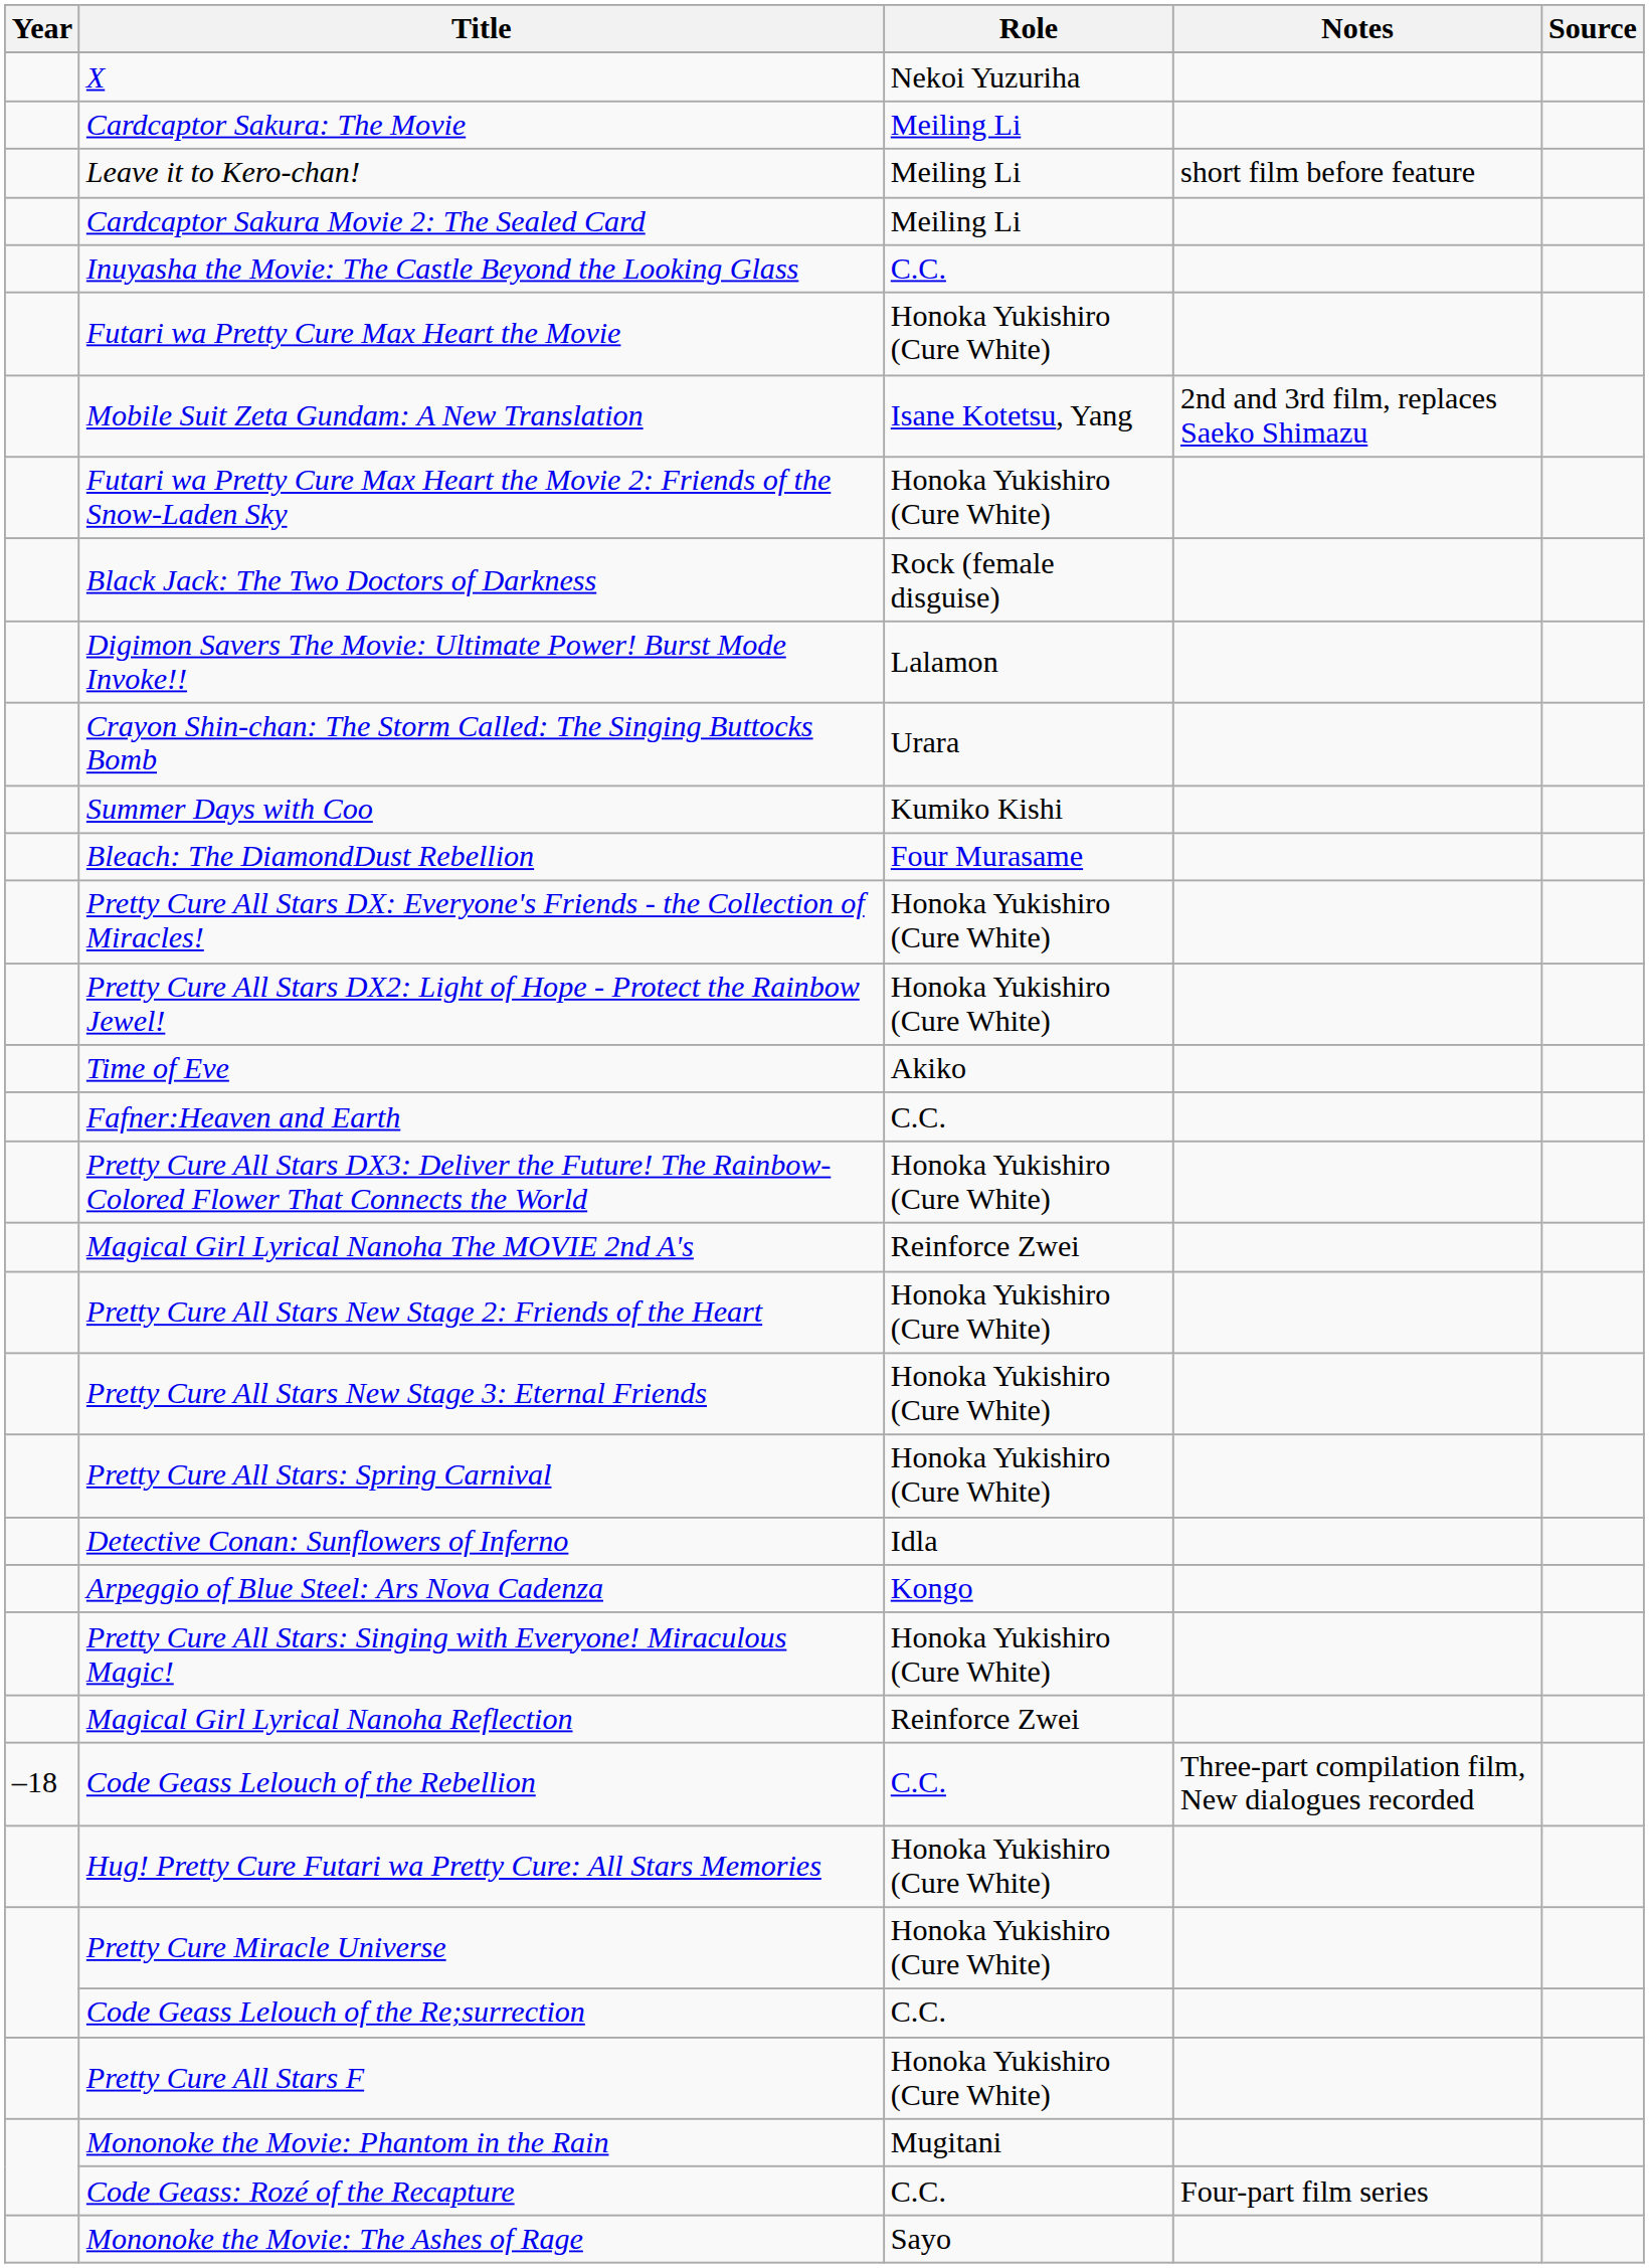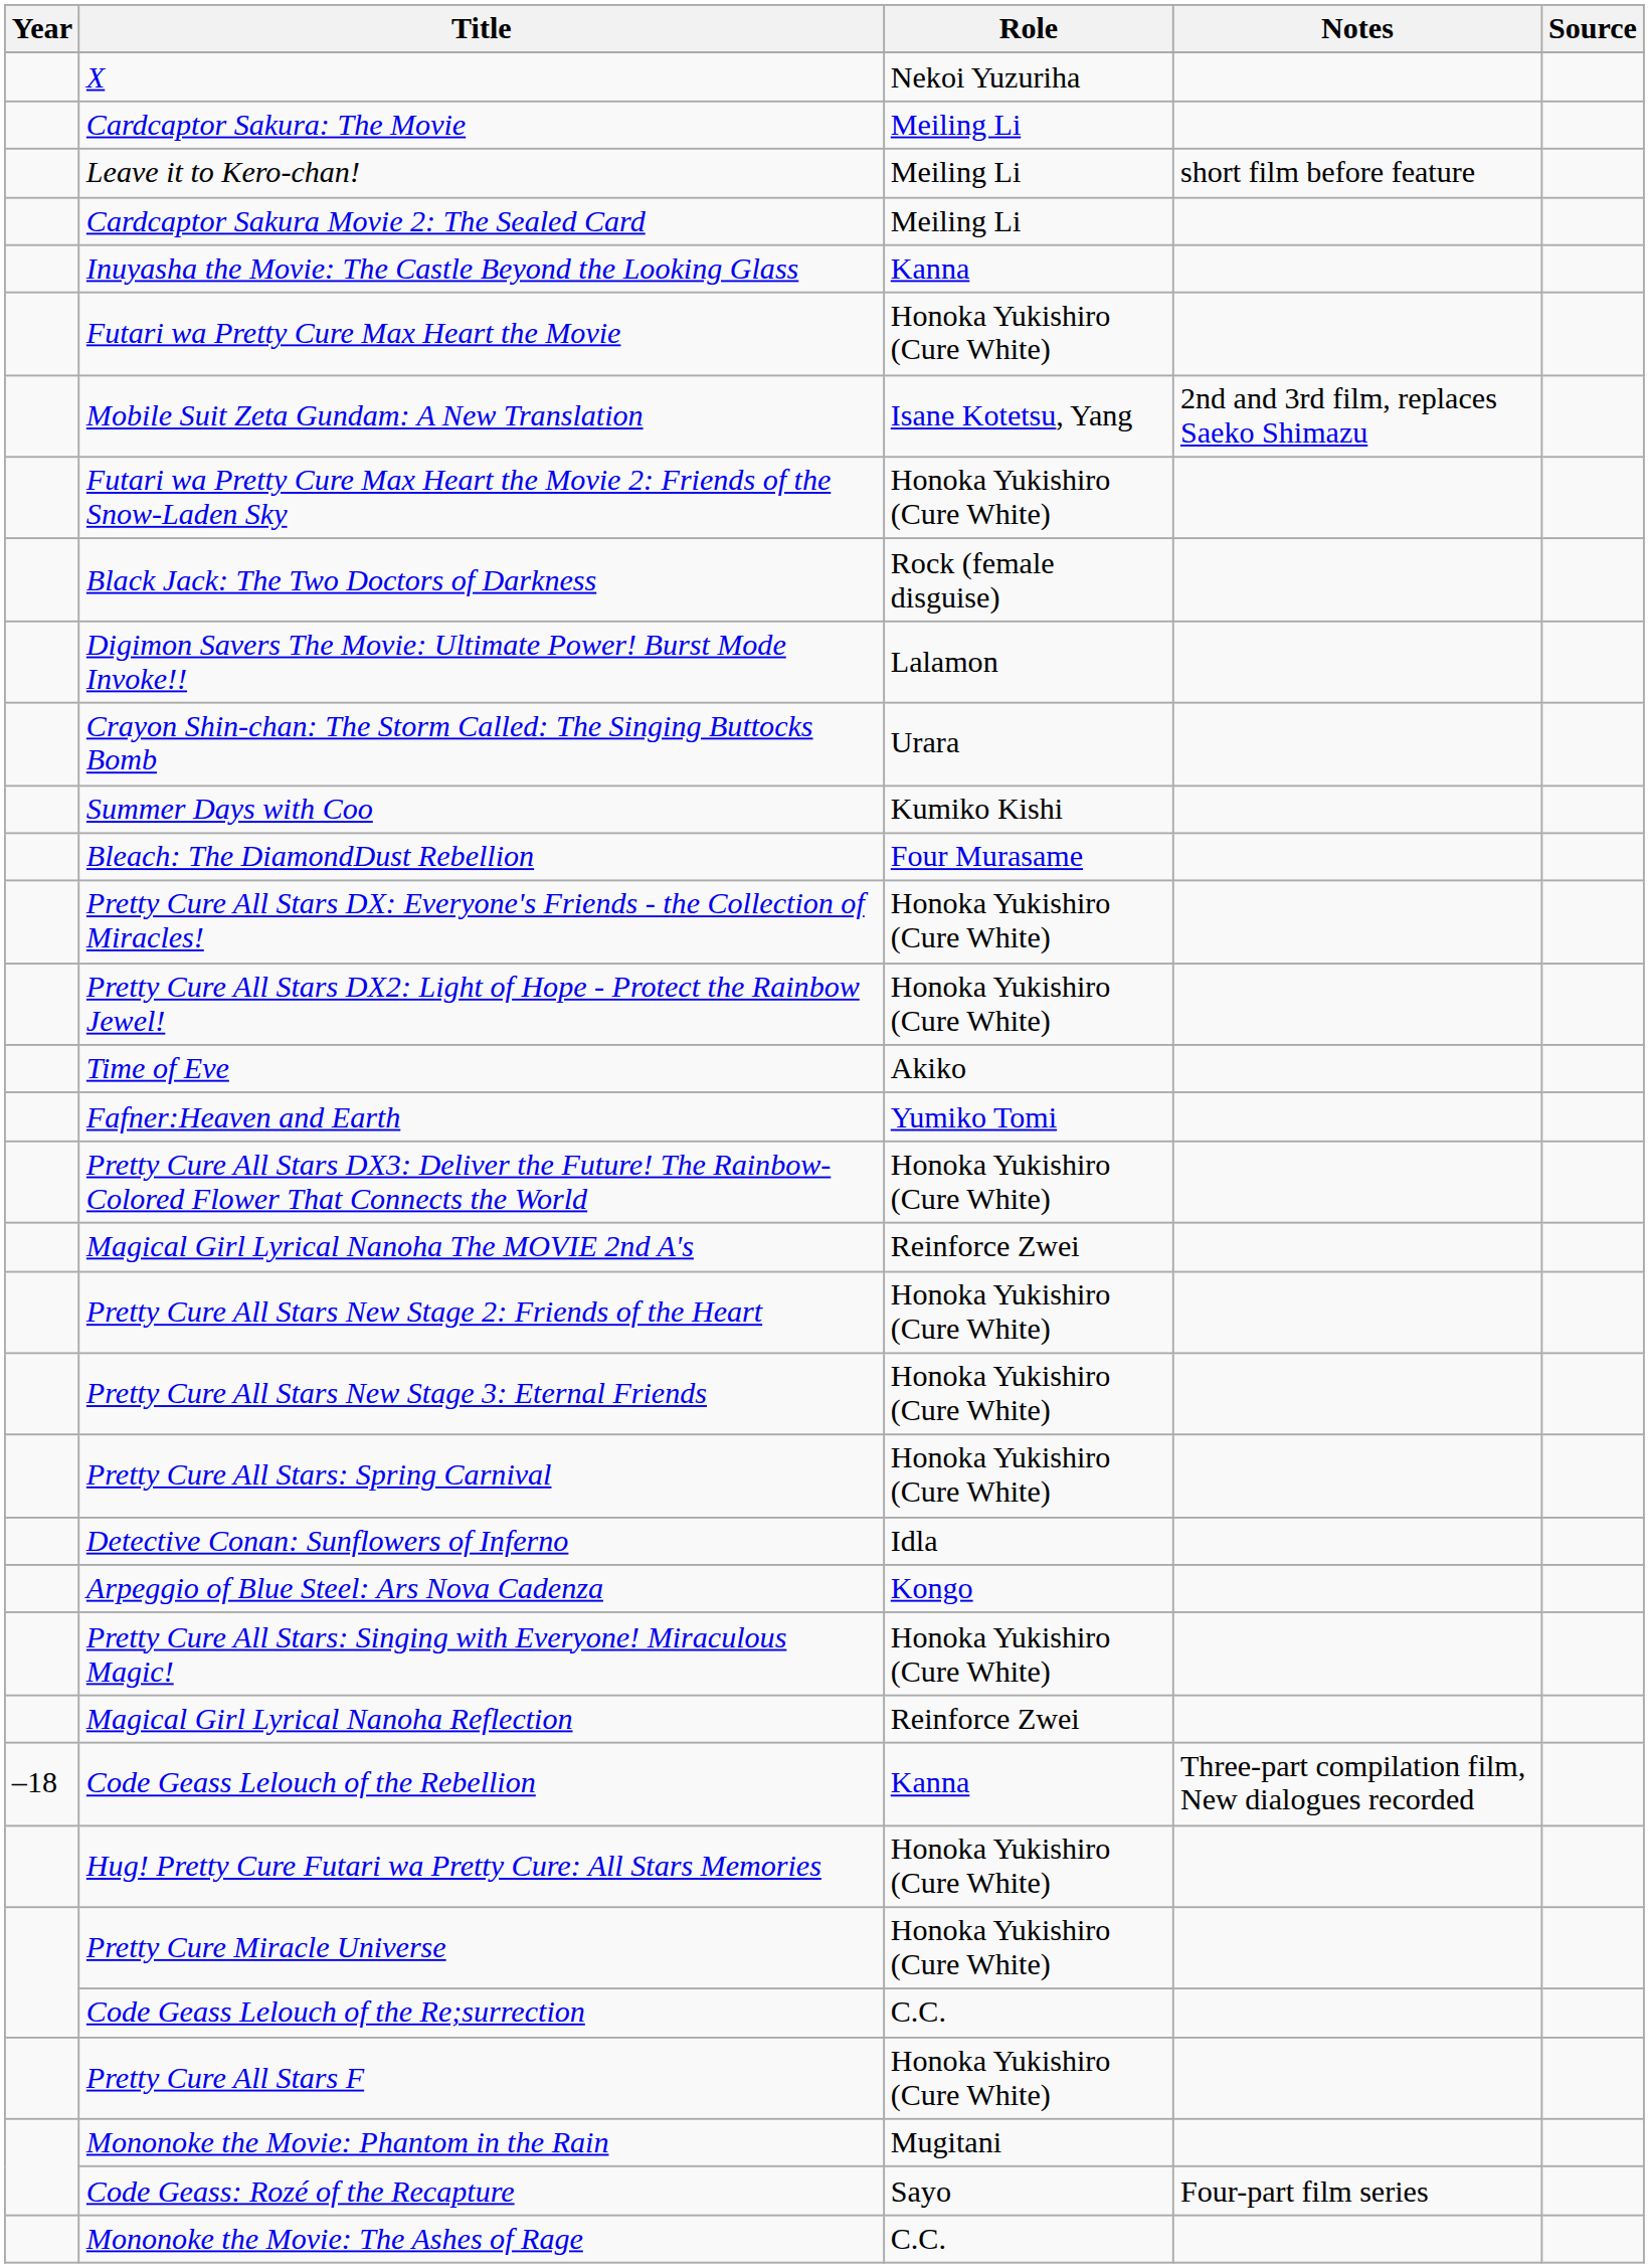 <table class="wikitable sortable plainrowheaders">
 <tr>
 <th>Year</th>
 <th>Title</th>
 <th>Role</th>
 <th class="unsortable">Notes</th>
 <th class="unsortable">Source</th>
 </tr>
 <tr>
 </tr>
 <tr>
 <td></td>
 <td><em><a href='#'>X</a></em></td>
 <td>Nekoi Yuzuriha</td>
 <td></td>
 <td></td>
 </tr>
 <tr>
 <td></td>
 <td><em><a href='#'>Cardcaptor Sakura: The Movie</a></em></td>
 <td><a href='#'>Meiling Li</a></td>
 <td></td>
 <td></td>
 </tr>
 <tr>
 <td></td>
 <td><em>Leave it to Kero-chan!</em></td>
 <td>Meiling Li</td>
 <td>short film before feature</td>
 <td></td>
 </tr>
 <tr>
 <td></td>
 <td><em><a href='#'>Cardcaptor Sakura Movie 2: The Sealed Card</a></em></td>
 <td>Meiling Li</td>
 <td></td>
 <td></td>
 </tr>
 <tr>
 <td></td>
 <td><em><a href='#'>Inuyasha the Movie: The Castle Beyond the Looking Glass</a></em></td>
-<td><a href='#'>C.C.</a></td>
+<td><a href='#'>Kanna</a></td>
 <td></td>
 <td></td>
 </tr>
 <tr>
 <td></td>
 <td><em><a href='#'>Futari wa Pretty Cure Max Heart the Movie</a></em></td>
 <td>Honoka Yukishiro (Cure White)</td>
 <td></td>
 <td></td>
 </tr>
 <tr>
 <td></td>
 <td><em><a href='#'>Mobile Suit Zeta Gundam: A New Translation</a></em></td>
 <td><a href='#'>Isane Kotetsu</a>, Yang</td>
 <td>2nd and 3rd film, replaces <a href='#'>Saeko Shimazu</a></td>
 <td></td>
 </tr>
 <tr>
 <td></td>
 <td><em><a href='#'>Futari wa Pretty Cure Max Heart the Movie 2: Friends of the Snow-Laden Sky</a></em></td>
 <td>Honoka Yukishiro (Cure White)</td>
 <td></td>
 <td></td>
 </tr>
 <tr>
 <td></td>
 <td><em><a href='#'>Black Jack: The Two Doctors of Darkness</a></em></td>
 <td>Rock (female disguise)</td>
 <td></td>
 <td></td>
 </tr>
 <tr>
 <td></td>
 <td><em><a href='#'>Digimon Savers The Movie: Ultimate Power! Burst Mode Invoke!!</a></em></td>
 <td>Lalamon</td>
 <td></td>
 <td></td>
 </tr>
 <tr>
 <td></td>
 <td><em><a href='#'>Crayon Shin-chan: The Storm Called: The Singing Buttocks Bomb</a></em></td>
 <td>Urara</td>
 <td></td>
 <td></td>
 </tr>
 <tr>
 <td></td>
 <td><em><a href='#'>Summer Days with Coo</a></em></td>
 <td>Kumiko Kishi</td>
 <td></td>
 <td></td>
 </tr>
 <tr>
 <td></td>
 <td><em><a href='#'>Bleach: The DiamondDust Rebellion</a></em></td>
 <td><a href='#'>Four Murasame</a></td>
 <td></td>
 <td></td>
 </tr>
 <tr>
 <td></td>
 <td><em><a href='#'>Pretty Cure All Stars DX: Everyone's Friends - the Collection of Miracles!</a></em></td>
 <td>Honoka Yukishiro (Cure White)</td>
 <td></td>
 <td></td>
 </tr>
 <tr>
 <td></td>
 <td><em><a href='#'>Pretty Cure All Stars DX2: Light of Hope - Protect the Rainbow Jewel!</a></em></td>
 <td>Honoka Yukishiro (Cure White)</td>
 <td></td>
 <td></td>
 </tr>
 <tr>
 <td></td>
 <td><em><a href='#'>Time of Eve</a></em></td>
 <td>Akiko</td>
 <td></td>
 <td></td>
 </tr>
 <tr>
 <td></td>
 <td><em><a href='#'>Fafner:Heaven and Earth</a></em></td>
-<td>C.C.</td>
+<td><a href='#'>Yumiko Tomi</a></td>
 <td></td>
 <td></td>
 </tr>
 <tr>
 <td></td>
 <td><em><a href='#'>Pretty Cure All Stars DX3: Deliver the Future! The Rainbow-Colored Flower That Connects the World</a></em></td>
 <td>Honoka Yukishiro (Cure White)</td>
 <td></td>
 <td></td>
 </tr>
 <tr>
 <td></td>
 <td><em><a href='#'>Magical Girl Lyrical Nanoha The MOVIE 2nd A's</a></em></td>
 <td>Reinforce Zwei</td>
 <td></td>
 <td></td>
 </tr>
 <tr>
 <td></td>
 <td><em><a href='#'>Pretty Cure All Stars New Stage 2: Friends of the Heart</a></em></td>
 <td>Honoka Yukishiro (Cure White)</td>
 <td></td>
 <td></td>
 </tr>
 <tr>
 <td></td>
 <td><em><a href='#'>Pretty Cure All Stars New Stage 3: Eternal Friends</a></em></td>
 <td>Honoka Yukishiro (Cure White)</td>
 <td></td>
 <td></td>
 </tr>
 <tr>
 <td></td>
 <td><em><a href='#'>Pretty Cure All Stars: Spring Carnival</a></em></td>
 <td>Honoka Yukishiro (Cure White)</td>
 <td></td>
 <td></td>
 </tr>
 <tr>
 <td></td>
 <td><em><a href='#'>Detective Conan: Sunflowers of Inferno</a></em></td>
 <td>Idla</td>
 <td></td>
 <td></td>
 </tr>
 <tr>
 <td></td>
 <td><em><a href='#'>Arpeggio of Blue Steel: Ars Nova Cadenza</a></em></td>
 <td><a href='#'>Kongo</a></td>
 <td></td>
 <td></td>
 </tr>
 <tr>
 <td></td>
 <td><em><a href='#'>Pretty Cure All Stars: Singing with Everyone! Miraculous Magic!</a></em></td>
 <td>Honoka Yukishiro (Cure White)</td>
 <td></td>
 <td></td>
 </tr>
 <tr>
 <td></td>
 <td><em><a href='#'>Magical Girl Lyrical Nanoha Reflection</a></em></td>
 <td>Reinforce Zwei</td>
 <td></td>
 <td></td>
 </tr>
 <tr>
 <td>–18</td>
 <td><em><a href='#'>Code Geass Lelouch of the Rebellion</a></em></td>
-<td><a href='#'>C.C.</a></td>
+<td><a href='#'>Kanna</a></td>
 <td>Three-part compilation film,<br>New dialogues recorded</td>
 <td></td>
 </tr>
 <tr>
 <td></td>
 <td><em><a href='#'>Hug! Pretty Cure Futari wa Pretty Cure: All Stars Memories</a></em></td>
 <td>Honoka Yukishiro (Cure White)</td>
 <td></td>
 <td></td>
 </tr>
 <tr>
 <td rowspan="2"></td>
 <td><em><a href='#'>Pretty Cure Miracle Universe</a></em></td>
 <td>Honoka Yukishiro (Cure White)</td>
 <td></td>
 <td></td>
 </tr>
 <tr>
 <td><em><a href='#'>Code Geass Lelouch of the Re;surrection</a></em></td>
 <td>C.C.</td>
 <td></td>
 <td></td>
 </tr>
 <tr>
 <td></td>
 <td><em><a href='#'>Pretty Cure All Stars F</a></em></td>
 <td>Honoka Yukishiro (Cure White)</td>
 <td></td>
 <td></td>
 </tr>
 <tr>
 <td rowspan="2"></td>
 <td><em><a href='#'>Mononoke the Movie: Phantom in the Rain</a></em></td>
 <td>Mugitani</td>
 <td></td>
 <td></td>
 </tr>
 <tr>
 <td><em><a href='#'>Code Geass: Rozé of the Recapture</a></em></td>
-<td>C.C.</td>
+<td>Sayo</td>
 <td>Four-part film series</td>
 <td></td>
 </tr>
 <tr>
 <td></td>
 <td><em><a href='#'>Mononoke the Movie: The Ashes of Rage</a></em></td>
-<td>Sayo</td>
+<td>C.C.</td>
 <td></td>
 <td></td>
 </tr>
 </table>
